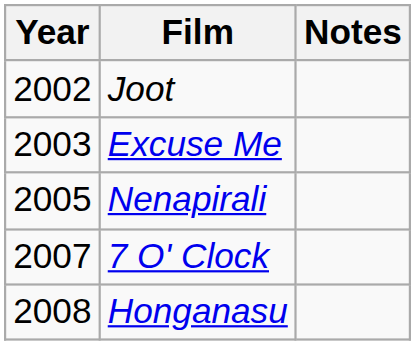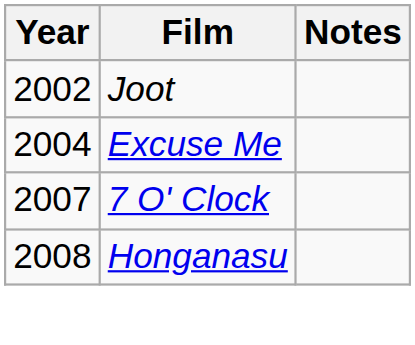 <table class="wikitable">
 <tr>
 <th>Year</th>
 <th>Film</th>
 <th>Notes</th>
 </tr>
 <tr>
 <td>2002</td>
 <td><em>Joot</em></td>
 <td></td>
 </tr>
 <tr>
-<td>2003</td>
+<td>2004</td>
 <td><em><a href='#'>Excuse Me</a></em></td>
-<td></td>
-</tr>
-<tr>
-<td>2005</td>
-<td><em><a href='#'>Nenapirali</a></em></td>
 <td></td>
 </tr>
 <tr>
 <td>2007</td>
 <td><em><a href='#'>7 O' Clock</a></em></td>
 <td></td>
 </tr>
 <tr>
 <td>2008</td>
 <td><em><a href='#'>Honganasu</a></em></td>
 <td></td>
 </tr>
 </table>
